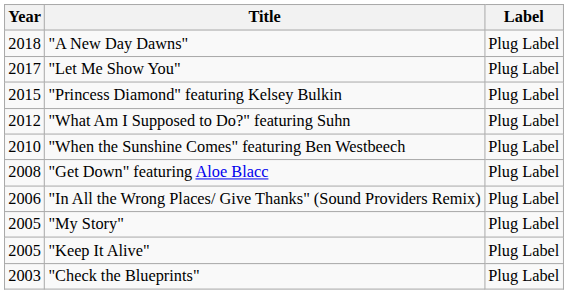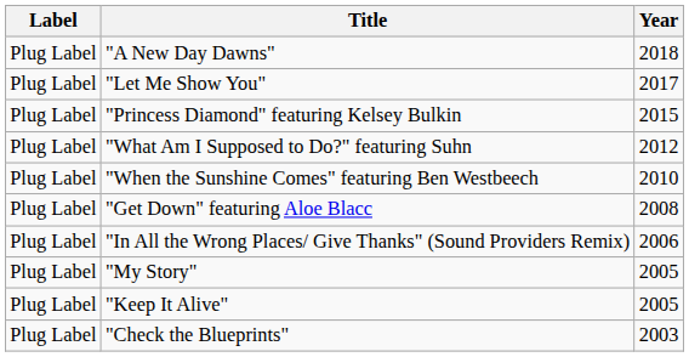 <table class="wikitable">
 <tr>
+<th align="center">Label</th>
+<th align="center">Title</th>
 <th align="center" width="20">Year</th>
-<th align="center">Title</th>
-<th align="center">Label</th>
 </tr>
 <tr>
+<td>Plug Label</td>
+<td>"A New Day Dawns"</td>
 <td>2018</td>
-<td>"A New Day Dawns"</td>
-<td>Plug Label</td>
 </tr>
 <tr>
+<td>Plug Label</td>
+<td>"Let Me Show You"</td>
 <td>2017</td>
-<td>"Let Me Show You"</td>
-<td>Plug Label</td>
 </tr>
 <tr>
+<td>Plug Label</td>
+<td>"Princess Diamond" featuring Kelsey Bulkin</td>
 <td>2015</td>
-<td>"Princess Diamond" featuring Kelsey Bulkin</td>
-<td>Plug Label</td>
 </tr>
 <tr>
+<td>Plug Label</td>
+<td>"What Am I Supposed to Do?" featuring Suhn</td>
 <td>2012</td>
-<td>"What Am I Supposed to Do?" featuring Suhn</td>
-<td>Plug Label</td>
 </tr>
 <tr>
+<td>Plug Label</td>
+<td>"When the Sunshine Comes" featuring Ben Westbeech</td>
 <td>2010</td>
-<td>"When the Sunshine Comes" featuring Ben Westbeech</td>
-<td>Plug Label</td>
 </tr>
 <tr>
+<td>Plug Label</td>
+<td>"Get Down" featuring <a href='#'>Aloe Blacc</a></td>
 <td>2008</td>
-<td>"Get Down" featuring <a href='#'>Aloe Blacc</a></td>
-<td>Plug Label</td>
 </tr>
 <tr>
+<td>Plug Label</td>
+<td>"In All the Wrong Places/ Give Thanks" (Sound Providers Remix)</td>
 <td>2006</td>
-<td>"In All the Wrong Places/ Give Thanks" (Sound Providers Remix)</td>
-<td>Plug Label</td>
 </tr>
 <tr>
+<td>Plug Label</td>
+<td>"My Story"</td>
 <td>2005</td>
-<td>"My Story"</td>
-<td>Plug Label</td>
 </tr>
 <tr>
+<td>Plug Label</td>
+<td>"Keep It Alive"</td>
 <td>2005</td>
-<td>"Keep It Alive"</td>
-<td>Plug Label</td>
 </tr>
 <tr>
+<td>Plug Label</td>
+<td>"Check the Blueprints"</td>
 <td>2003</td>
-<td>"Check the Blueprints"</td>
-<td>Plug Label</td>
 </tr>
 </table>
